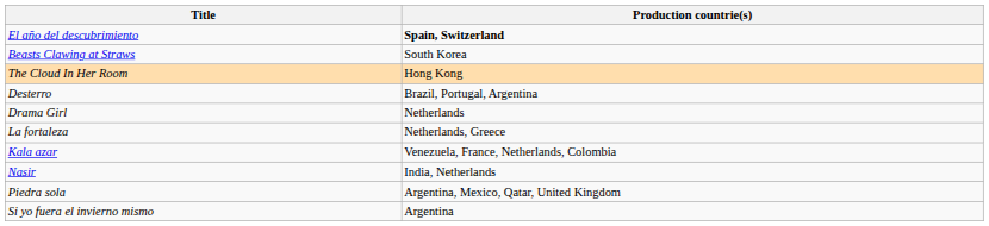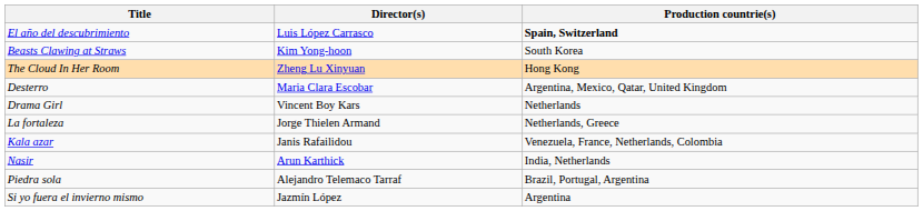 <table class="sortable wikitable" style="width:100%; margin-bottom:4px" cellpadding="5">
 <tr>
 <th scope="col">Title</th>
+<th scope="col">Director(s)</th>
 <th scope="col">Production countrie(s)</th>
 </tr>
 <tr>
 <td><em><a href='#'>El año del descubrimiento</a></em></td>
+<td><a href='#'>Luis López Carrasco</a></td>
 <td><strong>Spain, Switzerland</strong></td>
 </tr>
 <tr>
 <td><em><a href='#'>Beasts Clawing at Straws</a></em></td>
+<td><a href='#'>Kim Yong-hoon</a></td>
 <td>South Korea</td>
 </tr>
 <tr style="background:#FFDEAD;">
 <td><em>The Cloud In Her Room</em></td>
+<td><a href='#'>Zheng Lu Xinyuan</a></td>
 <td>Hong Kong</td>
 </tr>
 <tr>
 <td><em>Desterro</em></td>
-<td>Brazil, Portugal, Argentina</td>
+<td><a href='#'>Maria Clara Escobar</a></td>
+<td>Argentina, Mexico, Qatar, United Kingdom</td>
 </tr>
 <tr>
 <td><em>Drama Girl</em></td>
+<td>Vincent Boy Kars</td>
 <td>Netherlands</td>
 </tr>
 <tr>
 <td><em>La fortaleza</em></td>
+<td>Jorge Thielen Armand</td>
 <td>Netherlands, Greece</td>
 </tr>
 <tr>
 <td><em><a href='#'>Kala azar</a></em></td>
+<td>Janis Rafailidou</td>
 <td>Venezuela, France, Netherlands, Colombia</td>
 </tr>
 <tr>
 <td><em><a href='#'>Nasir</a></em></td>
+<td><a href='#'>Arun Karthick</a></td>
 <td>India, Netherlands</td>
 </tr>
 <tr>
 <td><em>Piedra sola</em></td>
-<td>Argentina, Mexico, Qatar, United Kingdom</td>
+<td>Alejandro Telemaco Tarraf</td>
+<td>Brazil, Portugal, Argentina</td>
 </tr>
 <tr>
 <td><em>Si yo fuera el invierno mismo</em></td>
+<td>Jazmín López</td>
 <td>Argentina</td>
 </tr>
 </table>
